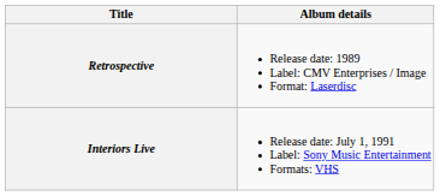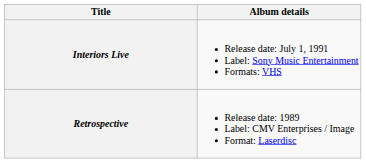 <table class="wikitable plainrowheaders" style="text-align:center;">
 <tr>
 <th scope="col" style="width:19em;">Title</th>
 <th scope="col">Album details</th>
 </tr>
 <tr>
+<th scope="row"><em>Interiors Live</em></th>
+<td align="left"><br><ul><li>Release date: July 1, 1991</li><li>Label: <a href='#'>Sony Music Entertainment</a></li><li>Formats: <a href='#'>VHS</a></li></ul></td>
+</tr>
+<tr>
 <th scope="row"><em>Retrospective</em></th>
 <td align="left"><br><ul><li>Release date: 1989</li><li>Label: CMV Enterprises / Image</li><li>Format: <a href='#'>Laserdisc</a></li></ul></td>
 </tr>
-<tr>
-<th scope="row"><em>Interiors Live</em></th>
-<td align="left"><br><ul><li>Release date: July 1, 1991</li><li>Label: <a href='#'>Sony Music Entertainment</a></li><li>Formats: <a href='#'>VHS</a></li></ul></td>
-</tr>
 </table>
